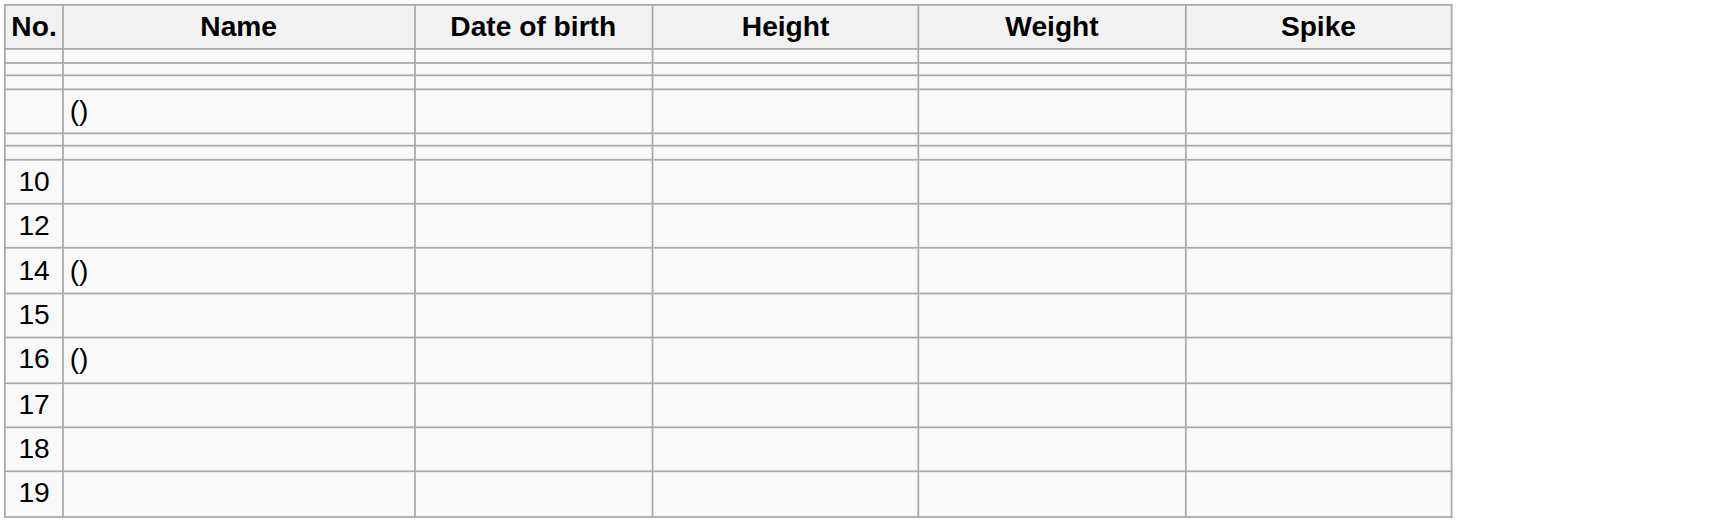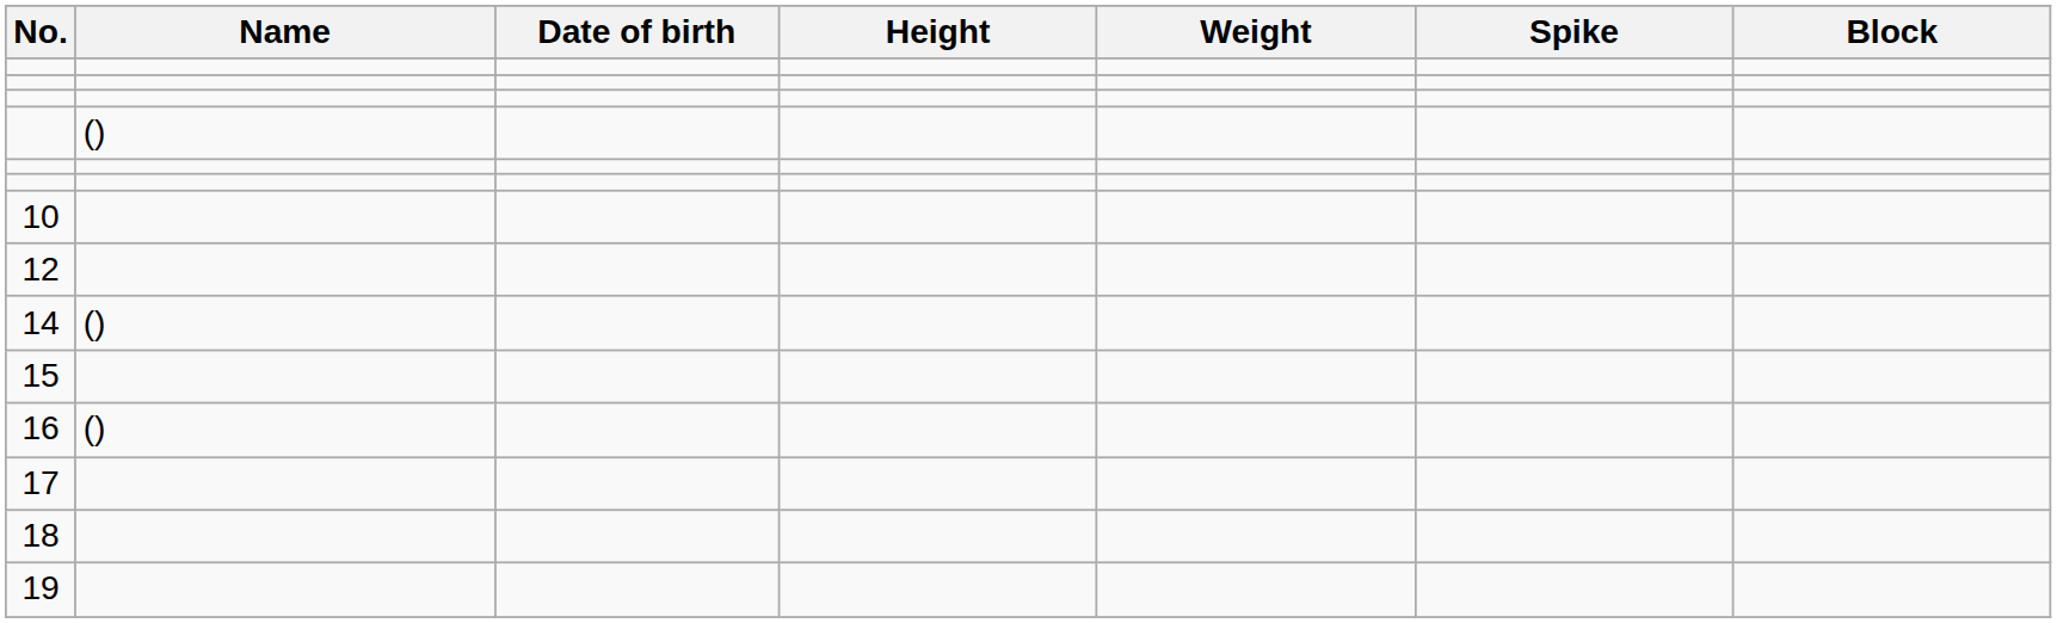 <table class="wikitable sortable" style="font-size:100%; text-align:center;">
 <tr>
 <th>No.</th>
 <th style="width:12em">Name</th>
 <th style="width:8em">Date of birth</th>
 <th style="width:9em">Height</th>
 <th style="width:9em">Weight</th>
 <th style="width:9em">Spike</th>
+<th style="width:9em">Block</th>
 </tr>
 <tr>
 <td></td>
 <td align=left> </td>
 <td align=right></td>
+<td></td>
 <td></td>
 <td></td>
 <td></td>
 </tr>
 <tr>
 <td></td>
 <td align=left> </td>
 <td align=right></td>
 <td></td>
 <td></td>
 <td></td>
+<td></td>
 </tr>
 <tr>
 <td></td>
 <td align=left> </td>
 <td align=right></td>
+<td></td>
 <td></td>
 <td></td>
 <td></td>
 </tr>
 <tr>
 <td></td>
 <td align=left>  ()</td>
 <td align=right></td>
 <td></td>
 <td></td>
 <td></td>
+<td></td>
 </tr>
 <tr>
 <td></td>
 <td align=left> </td>
 <td align=right></td>
+<td></td>
 <td></td>
 <td></td>
 <td></td>
 </tr>
 <tr>
 <td></td>
 <td align=left> </td>
 <td align=right></td>
 <td></td>
 <td></td>
 <td></td>
+<td></td>
 </tr>
 <tr>
 <td>10</td>
 <td align=left> </td>
 <td align=right></td>
+<td></td>
 <td></td>
 <td></td>
 <td></td>
 </tr>
 <tr>
 <td>12</td>
 <td align=left> </td>
 <td align=right></td>
 <td></td>
 <td></td>
 <td></td>
+<td></td>
 </tr>
 <tr>
 <td>14</td>
 <td align=left>  ()</td>
 <td align=right></td>
+<td></td>
 <td></td>
 <td></td>
 <td></td>
 </tr>
 <tr>
 <td>15</td>
 <td align=left> </td>
 <td align=right></td>
 <td></td>
 <td></td>
 <td></td>
+<td></td>
 </tr>
 <tr>
 <td>16</td>
 <td align=left>  ()</td>
 <td align=right></td>
+<td></td>
 <td></td>
 <td></td>
 <td></td>
 </tr>
 <tr>
 <td>17</td>
 <td align=left> </td>
 <td align=right></td>
 <td></td>
 <td></td>
 <td></td>
+<td></td>
 </tr>
 <tr>
 <td>18</td>
 <td align=left> </td>
 <td align=right></td>
+<td></td>
 <td></td>
 <td></td>
 <td></td>
 </tr>
 <tr>
 <td>19</td>
 <td align=left> </td>
 <td align=right></td>
 <td></td>
 <td></td>
 <td></td>
+<td></td>
 </tr>
 </table>
